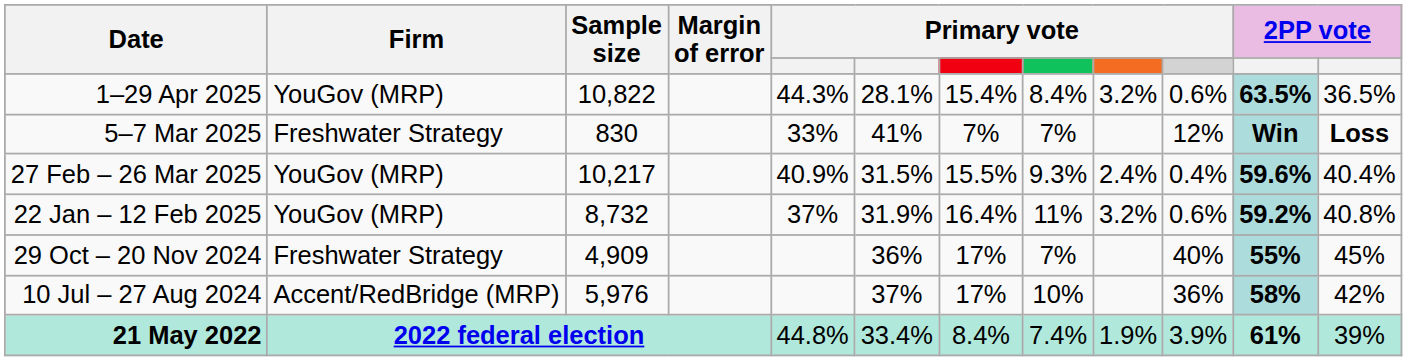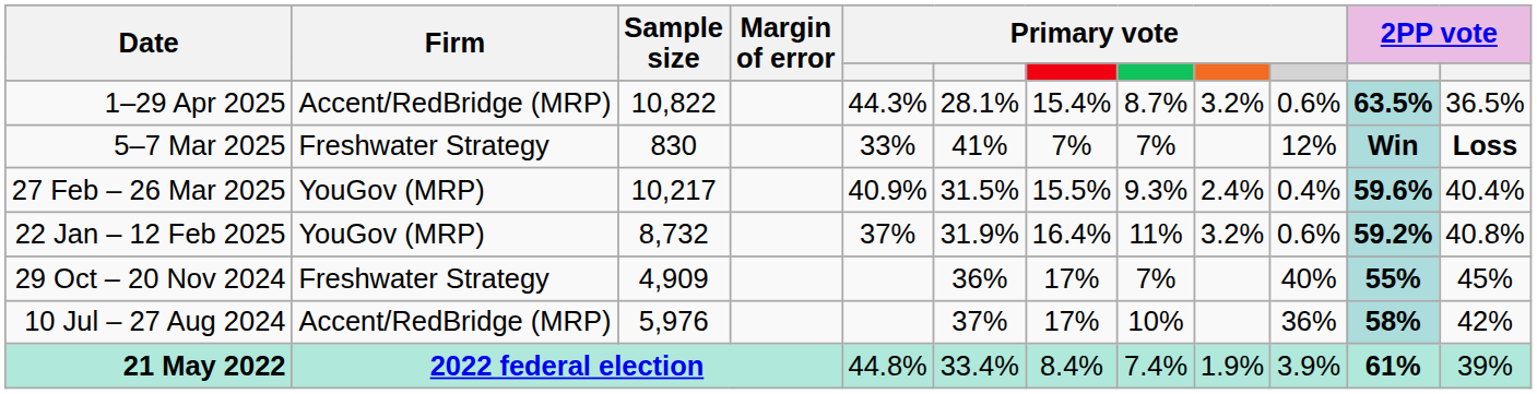 <table class="nowrap wikitable tpl-blanktable" style=text-align:center;font-size:90%>
 <tr>
 <th rowspan=2>Date</th>
 <th rowspan=2>Firm</th>
 <th rowspan=2>Sample<br>size</th>
 <th rowspan=2>Margin<br>of error</th>
 <th colspan=6>Primary vote</th>
 <th colspan=2 class=unsortable style=background:#ebbce3><a href='#'>2PP vote</a></th>
 </tr>
 <tr>
 <th style=background:></th>
 <th style=background:></th>
 <th style="background:#F00011"></th>
 <th style=background:#10C25B></th>
 <th style=background:#f36c21></th>
 <th style=background:lightgray></th>
 <th style=background:></th>
 <th style=background:></th>
 </tr>
 <tr>
 <td align=right>1–29 Apr 2025</td>
-<td align=left>YouGov (MRP)</td>
+<td align=left>Accent/RedBridge (MRP)</td>
 <td>10,822</td>
 <td></td>
 <td>44.3%</td>
 <td>28.1%</td>
 <td>15.4%</td>
-<td>8.4%</td>
+<td>8.7%</td>
 <td>3.2%</td>
 <td>0.6%</td>
 <th style=background:#ACDCDC>63.5%</th>
 <td>36.5%</td>
 </tr>
 <tr>
 <td align=right>5–7 Mar 2025</td>
 <td align=left>Freshwater Strategy</td>
 <td>830</td>
 <td></td>
 <td>33%</td>
 <td>41%</td>
 <td>7%</td>
 <td>7%</td>
 <td></td>
 <td>12%</td>
 <th style="background:#ACDCDC"><strong>Win</strong></th>
 <td><strong>Loss</strong></td>
 </tr>
 <tr>
 <td align=right>27 Feb – 26 Mar 2025</td>
 <td align=left>YouGov (MRP)</td>
 <td>10,217</td>
 <td></td>
 <td>40.9%</td>
 <td>31.5%</td>
 <td>15.5%</td>
 <td>9.3%</td>
 <td>2.4%</td>
 <td>0.4%</td>
 <th style=background:#ACDCDC>59.6%</th>
 <td>40.4%</td>
 </tr>
 <tr>
 <td align=right>22 Jan – 12 Feb 2025</td>
 <td align=left>YouGov (MRP)</td>
 <td>8,732</td>
 <td></td>
 <td>37%</td>
 <td>31.9%</td>
 <td>16.4%</td>
 <td>11%</td>
 <td>3.2%</td>
 <td>0.6%</td>
 <th style=background:#ACDCDC>59.2%</th>
 <td>40.8%</td>
 </tr>
 <tr>
 <td align=right>29 Oct – 20 Nov 2024</td>
 <td align=left>Freshwater Strategy</td>
 <td>4,909</td>
 <td></td>
 <td></td>
 <td>36%</td>
 <td>17%</td>
 <td>7%</td>
 <td></td>
 <td>40%</td>
 <th style=background:#ACDCDC>55%</th>
 <td>45%</td>
 </tr>
 <tr>
 <td align=right>10 Jul – 27 Aug 2024</td>
 <td align=left>Accent/RedBridge (MRP)</td>
 <td>5,976</td>
 <td></td>
 <td></td>
 <td>37%</td>
 <td>17%</td>
 <td>10%</td>
 <td></td>
 <td>36%</td>
 <th style="background:#ACDCDC">58%</th>
 <td>42%</td>
 </tr>
 <tr style="background:#b0e9db">
 <td style="text-align:right" data-sort-value="21-May-2022"><strong>21 May 2022</strong></td>
 <td colspan="3" style="text-align:center"><strong><a href='#'>2022 federal election</a></strong></td>
 <td>44.8%</td>
 <td>33.4%</td>
 <td>8.4%</td>
 <td>7.4%</td>
 <td>1.9%</td>
 <td>3.9%</td>
 <td><strong>61%</strong></td>
 <td>39%</td>
 </tr>
 </table>
